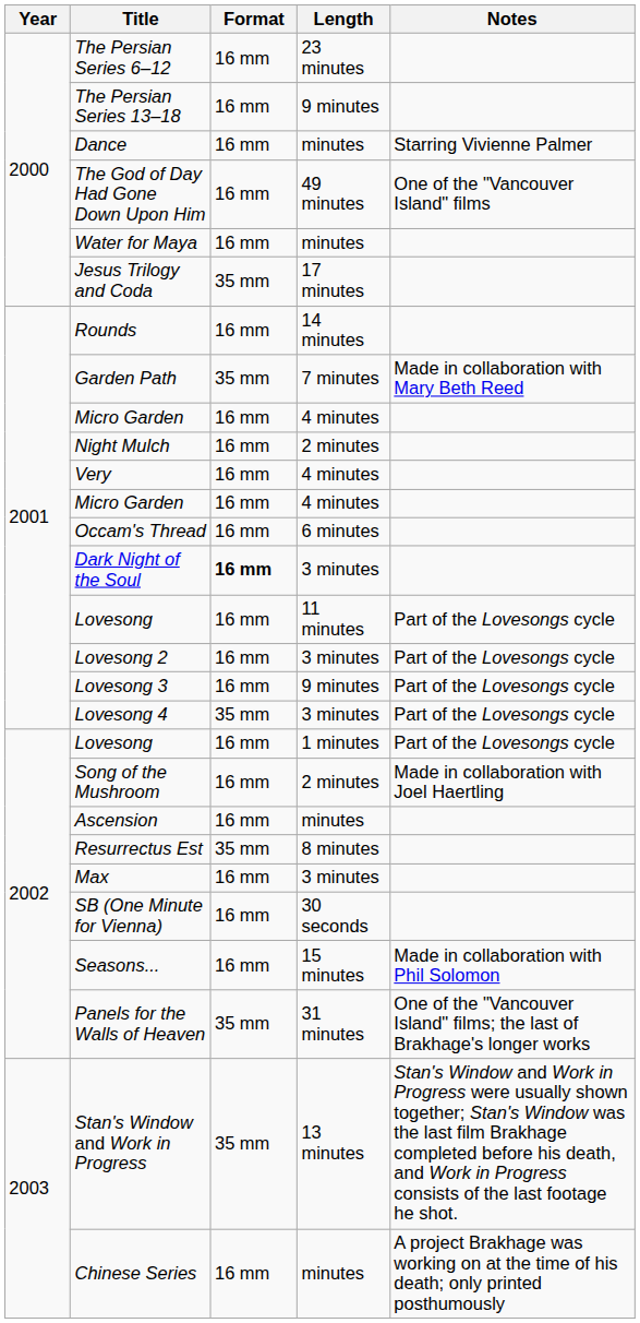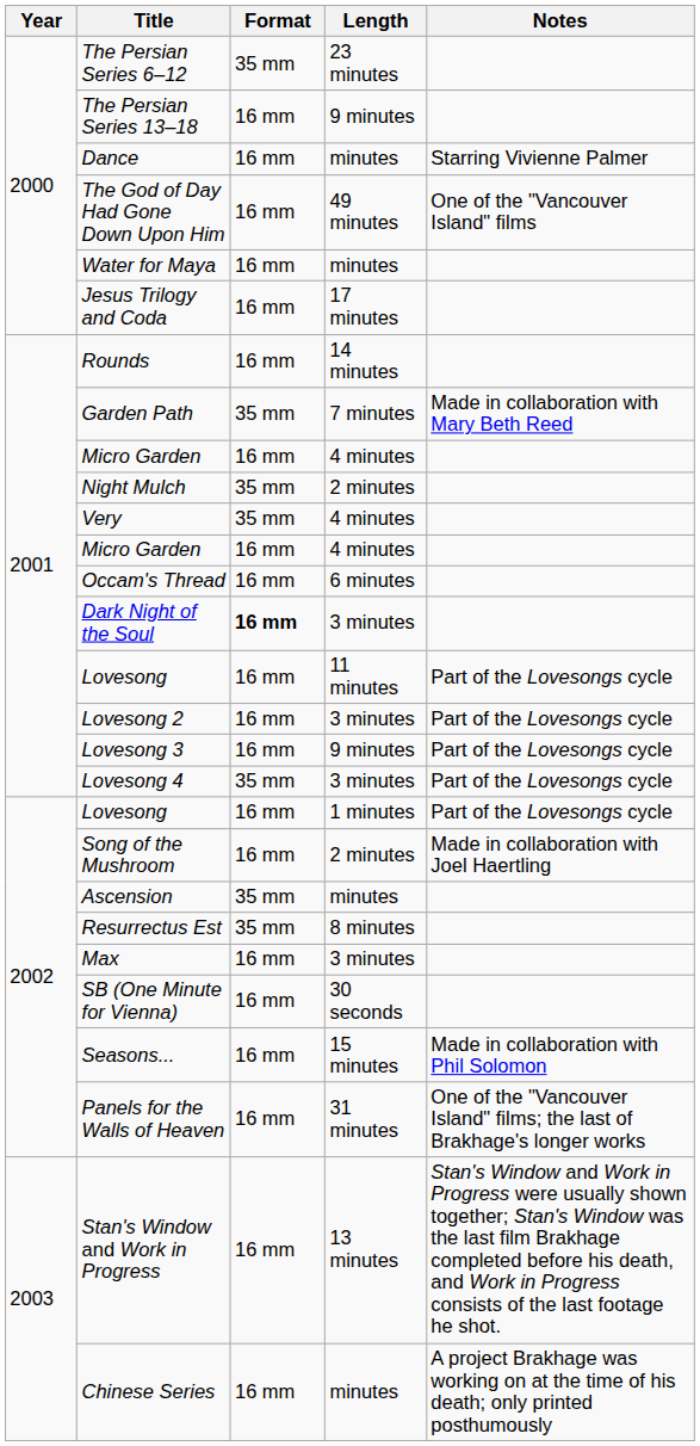 <table class="wikitable plainrowheaders" style="width: 90%">
 <tr>
 <th style="width: 5%;" scope="col">Year</th>
 <th style="width: 10%;" scope="col">Title</th>
 <th style="width: 5%;" scope="col">Format</th>
 <th style="width: 5%;" scope="col">Length</th>
 <th style="width: 25%;" scope="col">Notes</th>
 </tr>
 <tr>
 <td scope="row" rowspan="6">2000</td>
 <td><em>The Persian Series 6–12</em></td>
-<td>16 mm</td>
+<td>35 mm</td>
 <td>23 minutes</td>
 <td></td>
 </tr>
 <tr>
 <td scope="row"><em>The Persian Series 13–18</em></td>
 <td>16 mm</td>
 <td>9 minutes</td>
 <td></td>
 </tr>
 <tr>
 <td scope="row"><em>Dance</em></td>
 <td>16 mm</td>
 <td> minutes</td>
 <td>Starring Vivienne Palmer</td>
 </tr>
 <tr>
 <td scope="row"><em>The God of Day Had Gone Down Upon Him</em></td>
 <td>16 mm</td>
 <td>49 minutes</td>
 <td>One of the "Vancouver Island" films</td>
 </tr>
 <tr>
 <td scope="row"><em>Water for Maya</em></td>
 <td>16 mm</td>
 <td> minutes</td>
 <td></td>
 </tr>
 <tr>
 <td scope="row"><em>Jesus Trilogy and Coda</em></td>
-<td>35 mm</td>
+<td>16 mm</td>
 <td>17 minutes</td>
 <td></td>
 </tr>
 <tr>
 <td scope="row" rowspan="12">2001</td>
 <td><em>Rounds</em></td>
 <td>16 mm</td>
 <td>14 minutes</td>
 <td></td>
 </tr>
 <tr>
 <td scope="row"><em>Garden Path</em></td>
 <td>35 mm</td>
 <td>7 minutes</td>
 <td>Made in collaboration with <a href='#'>Mary Beth Reed</a></td>
 </tr>
 <tr>
 <td scope="row"><em>Micro Garden</em></td>
 <td>16 mm</td>
 <td>4 minutes</td>
 <td></td>
 </tr>
 <tr>
 <td scope="row"><em>Night Mulch</em></td>
-<td>16 mm</td>
+<td>35 mm</td>
 <td>2 minutes</td>
 <td></td>
 </tr>
 <tr>
 <td scope="row"><em>Very</em></td>
-<td>16 mm</td>
+<td>35 mm</td>
 <td>4 minutes</td>
 <td></td>
 </tr>
 <tr>
 <td scope="row"><em>Micro Garden</em></td>
 <td>16 mm</td>
 <td>4 minutes</td>
 <td></td>
 </tr>
 <tr>
 <td scope="row"><em>Occam's Thread</em></td>
 <td>16 mm</td>
 <td>6 minutes</td>
 <td></td>
 </tr>
 <tr>
 <td scope="row"><em><a href='#'>Dark Night of the Soul</a></em></td>
 <td><strong>16 mm</strong></td>
 <td>3 minutes</td>
 <td></td>
 </tr>
 <tr>
 <td scope="row"><em>Lovesong</em></td>
 <td>16 mm</td>
 <td>11 minutes</td>
 <td>Part of the <em>Lovesongs</em> cycle</td>
 </tr>
 <tr>
 <td scope="row"><em>Lovesong 2</em></td>
 <td>16 mm</td>
 <td>3 minutes</td>
 <td>Part of the <em>Lovesongs</em> cycle</td>
 </tr>
 <tr>
 <td scope="row"><em>Lovesong 3</em></td>
 <td>16 mm</td>
 <td>9 minutes</td>
 <td>Part of the <em>Lovesongs</em> cycle</td>
 </tr>
 <tr>
 <td scope="row"><em>Lovesong 4</em></td>
 <td>35 mm</td>
 <td>3 minutes</td>
 <td>Part of the <em>Lovesongs</em> cycle</td>
 </tr>
 <tr>
 <td scope="row" rowspan="8">2002</td>
 <td><em>Lovesong</em></td>
 <td>16 mm</td>
 <td>1 minutes</td>
 <td>Part of the <em>Lovesongs</em> cycle</td>
 </tr>
 <tr>
 <td scope="row"><em>Song of the Mushroom</em></td>
 <td>16 mm</td>
 <td>2 minutes</td>
 <td>Made in collaboration with Joel Haertling</td>
 </tr>
 <tr>
 <td scope="row"><em>Ascension</em></td>
-<td>16 mm</td>
+<td>35 mm</td>
 <td> minutes</td>
 <td></td>
 </tr>
 <tr>
 <td scope="row"><em>Resurrectus Est</em></td>
 <td>35 mm</td>
 <td>8 minutes</td>
 <td></td>
 </tr>
 <tr>
 <td scope="row"><em>Max</em></td>
 <td>16 mm</td>
 <td>3 minutes</td>
 <td></td>
 </tr>
 <tr>
 <td scope="row"><em>SB (One Minute for Vienna)</em></td>
 <td>16 mm</td>
 <td>30 seconds</td>
 <td></td>
 </tr>
 <tr>
 <td scope="row"><em>Seasons...</em></td>
 <td>16 mm</td>
 <td>15 minutes</td>
 <td>Made in collaboration with <a href='#'>Phil Solomon</a></td>
 </tr>
 <tr>
 <td scope="row"><em>Panels for the Walls of Heaven</em></td>
-<td>35 mm</td>
+<td>16 mm</td>
 <td>31 minutes</td>
 <td>One of the "Vancouver Island" films; the last of Brakhage's longer works</td>
 </tr>
 <tr>
 <td scope="row" rowspan="2">2003</td>
 <td><em>Stan's Window</em> and <em>Work in Progress</em></td>
-<td>35 mm</td>
+<td>16 mm</td>
 <td>13 minutes</td>
 <td><em>Stan's Window</em> and <em>Work in Progress</em> were usually shown together; <em>Stan's Window</em> was the last film Brakhage completed before his death, and <em>Work in Progress</em> consists of the last footage he shot.</td>
 </tr>
 <tr>
 <td scope="row"><em>Chinese Series</em></td>
 <td>16 mm</td>
 <td> minutes</td>
 <td>A project Brakhage was working on at the time of his death; only printed posthumously</td>
 </tr>
 <tr>
 </tr>
 </table>
